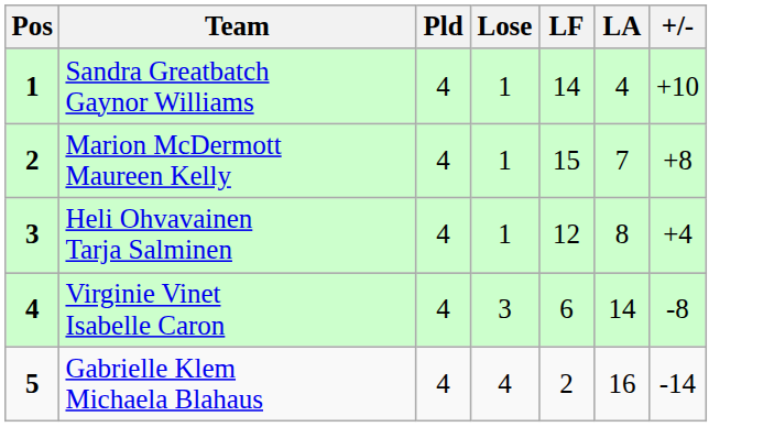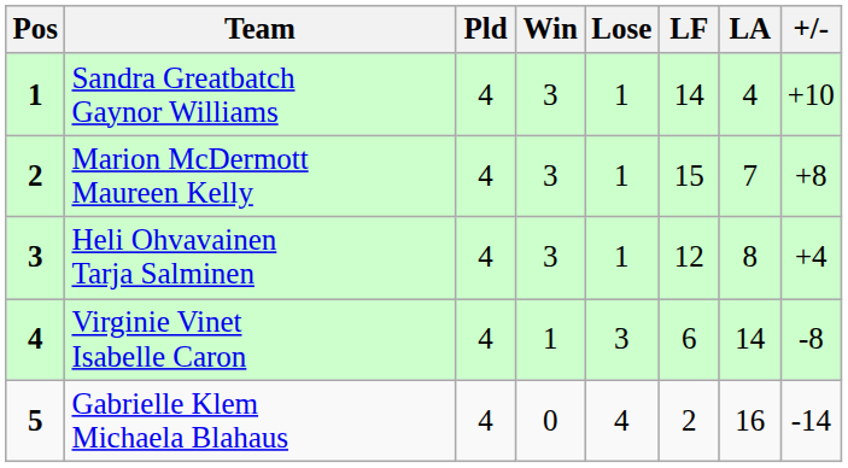 <table class="wikitable" style="font-size: 100%">
 <tr>
 <th width=20>Pos</th>
 <th width=200>Team</th>
 <th width=25>Pld</th>
+<th width=25>Win</th>
 <th width=25>Lose</th>
 <th width=25>LF</th>
 <th width=25>LA</th>
 <th width=25>+/-</th>
 </tr>
 <tr align=center style="background: #ccffcc;">
 <td><strong>1</strong></td>
 <td align="left"> <a href='#'>Sandra Greatbatch</a><br> <a href='#'>Gaynor Williams</a></td>
 <td>4</td>
+<td>3</td>
 <td>1</td>
 <td>14</td>
 <td>4</td>
 <td>+10</td>
 </tr>
 <tr align=center style="background: #ccffcc;">
 <td><strong>2</strong></td>
 <td align="left"> <a href='#'>Marion McDermott</a><br> <a href='#'>Maureen Kelly</a></td>
 <td>4</td>
+<td>3</td>
 <td>1</td>
 <td>15</td>
 <td>7</td>
 <td>+8</td>
 </tr>
 <tr align=center style="background: #ccffcc;">
 <td><strong>3</strong></td>
 <td align="left"> <a href='#'>Heli Ohvavainen</a><br> <a href='#'>Tarja Salminen</a></td>
 <td>4</td>
+<td>3</td>
 <td>1</td>
 <td>12</td>
 <td>8</td>
 <td>+4</td>
 </tr>
 <tr align=center style="background: #ccffcc;">
 <td><strong>4</strong></td>
 <td align="left"> <a href='#'>Virginie Vinet</a><br> <a href='#'>Isabelle Caron</a></td>
 <td>4</td>
+<td>1</td>
 <td>3</td>
 <td>6</td>
 <td>14</td>
 <td>-8</td>
 </tr>
 <tr align=center>
 <td><strong>5</strong></td>
 <td align="left"> <a href='#'>Gabrielle Klem</a><br> <a href='#'>Michaela Blahaus</a></td>
 <td>4</td>
+<td>0</td>
 <td>4</td>
 <td>2</td>
 <td>16</td>
 <td>-14</td>
 </tr>
 </table>
